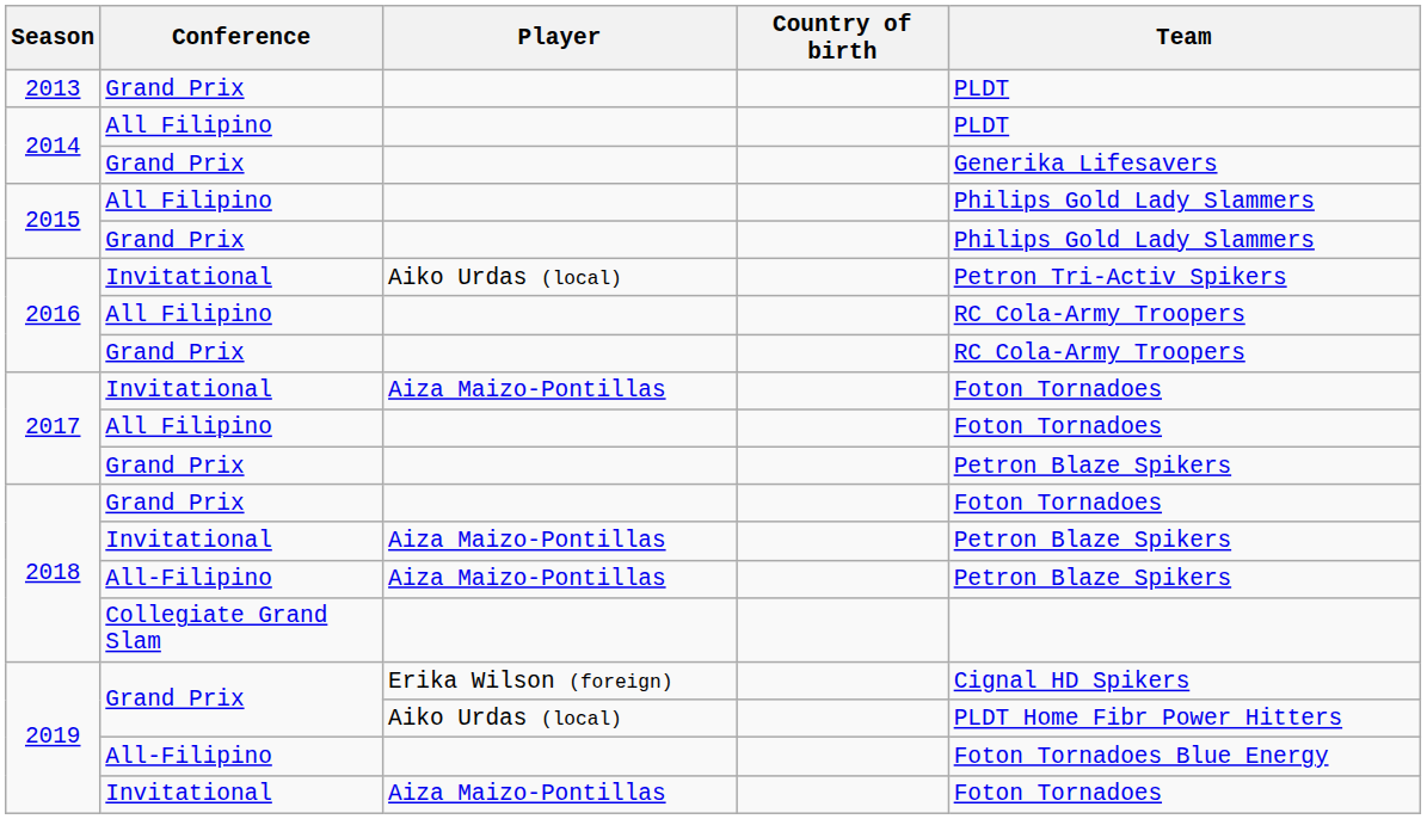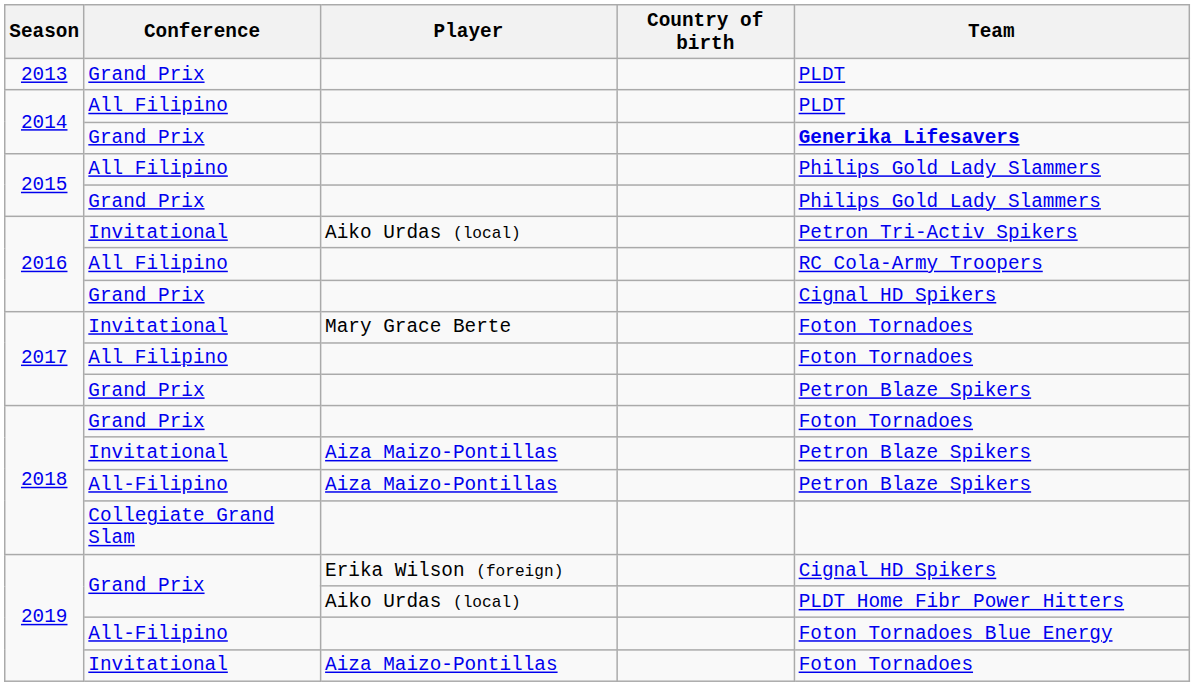 <table class="wikitable plainrowheaders sortable" width="90%" summary="Season (sortable), Player (sortable), Position (sortable), Nationality (sortable) and Team (sortable)">
 <tr>
 <th scope="col" width="5%">Season</th>
 <th scope="col" width="20%">Conference</th>
 <th scope="col" width="25%">Player</th>
 <th scope="col" width="15%">Country of birth</th>
 <th scope="col">Team</th>
 </tr>
 <tr>
 <td rowspan="1" align=center><a href='#'>2013</a></td>
 <td><a href='#'>Grand Prix</a></td>
 <td></td>
 <td></td>
 <td><a href='#'>PLDT</a></td>
 </tr>
 <tr>
 <td rowspan="2" align=center><a href='#'>2014</a></td>
 <td><a href='#'>All Filipino</a></td>
 <td></td>
 <td></td>
 <td><a href='#'>PLDT</a></td>
 </tr>
 <tr>
 <td><a href='#'>Grand Prix</a></td>
 <td></td>
 <td></td>
-<td><a href='#'>Generika Lifesavers</a></td>
+<td><strong><a href='#'>Generika Lifesavers</a></strong></td>
 </tr>
 <tr>
 <td rowspan="2" align=center><a href='#'>2015</a></td>
 <td><a href='#'>All Filipino</a></td>
 <td></td>
 <td></td>
 <td><a href='#'>Philips Gold Lady Slammers</a></td>
 </tr>
 <tr>
 <td><a href='#'>Grand Prix</a></td>
 <td></td>
 <td></td>
 <td><a href='#'>Philips Gold Lady Slammers</a></td>
 </tr>
 <tr>
 <td rowspan="3" align=center><a href='#'>2016</a></td>
 <td><a href='#'>Invitational</a></td>
 <td>Aiko Urdas <small>(local)</small></td>
 <td></td>
 <td><a href='#'>Petron Tri-Activ Spikers</a></td>
 </tr>
 <tr>
 <td><a href='#'>All Filipino</a></td>
 <td></td>
 <td></td>
 <td><a href='#'>RC Cola-Army Troopers</a></td>
 </tr>
 <tr>
 <td><a href='#'>Grand Prix</a></td>
 <td></td>
 <td></td>
-<td><a href='#'>RC Cola-Army Troopers</a></td>
+<td><a href='#'>Cignal HD Spikers</a></td>
 </tr>
 <tr>
 <td rowspan="3" align=center><a href='#'>2017</a></td>
 <td><a href='#'>Invitational</a></td>
-<td><a href='#'>Aiza Maizo-Pontillas</a></td>
+<td>Mary Grace Berte</td>
 <td></td>
 <td><a href='#'>Foton Tornadoes</a></td>
 </tr>
 <tr>
 <td><a href='#'>All Filipino</a></td>
 <td></td>
 <td></td>
 <td><a href='#'>Foton Tornadoes</a></td>
 </tr>
 <tr>
 <td><a href='#'>Grand Prix</a></td>
 <td></td>
 <td></td>
 <td><a href='#'>Petron Blaze Spikers</a></td>
 </tr>
 <tr>
 <td rowspan="4" align=center><a href='#'>2018</a></td>
 <td><a href='#'>Grand Prix</a></td>
 <td></td>
 <td></td>
 <td><a href='#'>Foton Tornadoes</a></td>
 </tr>
 <tr>
 <td><a href='#'>Invitational</a></td>
 <td><a href='#'>Aiza Maizo-Pontillas</a></td>
 <td></td>
 <td><a href='#'>Petron Blaze Spikers</a></td>
 </tr>
 <tr>
 <td><a href='#'>All-Filipino</a></td>
 <td><a href='#'>Aiza Maizo-Pontillas</a></td>
 <td></td>
 <td><a href='#'>Petron Blaze Spikers</a></td>
 </tr>
 <tr>
 <td><a href='#'>Collegiate Grand Slam</a></td>
 <td></td>
 <td></td>
 <td></td>
 </tr>
 <tr>
 <td rowspan="4" align=center><a href='#'>2019</a></td>
 <td rowspan="2"><a href='#'>Grand Prix</a></td>
 <td>Erika Wilson <small>(foreign)</small></td>
 <td></td>
 <td><a href='#'>Cignal HD Spikers</a></td>
 </tr>
 <tr>
 <td>Aiko Urdas <small>(local)</small></td>
 <td></td>
 <td><a href='#'>PLDT Home Fibr Power Hitters</a></td>
 </tr>
 <tr>
 <td><a href='#'>All-Filipino</a></td>
 <td></td>
 <td></td>
 <td><a href='#'>Foton Tornadoes Blue Energy</a></td>
 </tr>
 <tr>
 <td><a href='#'>Invitational</a></td>
 <td><a href='#'>Aiza Maizo-Pontillas</a></td>
 <td></td>
 <td><a href='#'>Foton Tornadoes</a></td>
 </tr>
 </table>
